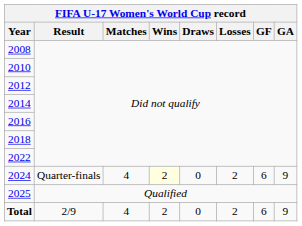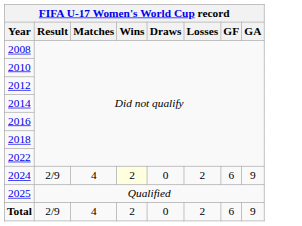 <table class="wikitable" style="text-align: center;">
 <tr>
 <th colspan=8><a href='#'>FIFA U-17 Women's World Cup</a> record</th>
 </tr>
 <tr>
 <th>Year</th>
 <th>Result</th>
 <th>Matches</th>
 <th>Wins</th>
 <th>Draws</th>
 <th>Losses</th>
 <th>GF</th>
 <th>GA</th>
 </tr>
 <tr>
 <td> <a href='#'>2008</a></td>
 <td colspan=8 rowspan=7><em>Did not qualify</em></td>
 </tr>
 <tr>
 <td> <a href='#'>2010</a></td>
 </tr>
 <tr>
 <td> <a href='#'>2012</a></td>
 </tr>
 <tr>
 <td> <a href='#'>2014</a></td>
 </tr>
 <tr>
 <td> <a href='#'>2016</a></td>
 </tr>
 <tr>
 <td> <a href='#'>2018</a></td>
 </tr>
 <tr>
 <td> <a href='#'>2022</a></td>
 </tr>
 <tr>
 <td> <a href='#'>2024</a></td>
-<td>Quarter-finals</td>
+<td>2/9</td>
 <td>4</td>
 <td style="background: lightyellow;">2</td>
 <td>0</td>
 <td>2</td>
 <td>6</td>
 <td>9</td>
 </tr>
 <tr>
 <td> <a href='#'>2025</a></td>
 <td colspan=8><em>Qualified</em></td>
 </tr>
 <tr>
 <td><strong>Total</strong></td>
 <td>2/9</td>
 <td>4</td>
 <td>2</td>
 <td>0</td>
 <td>2</td>
 <td>6</td>
 <td>9</td>
 </tr>
 </table>
